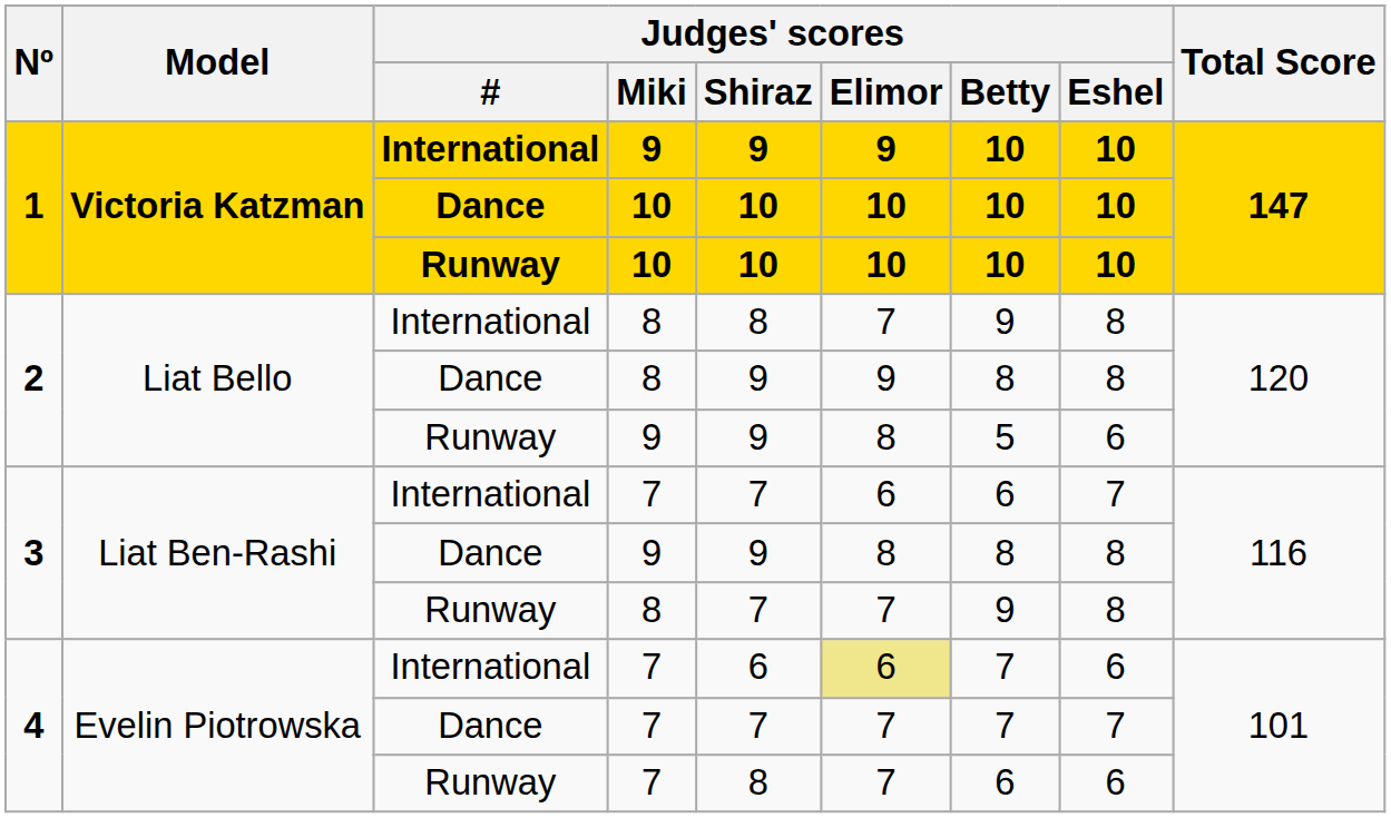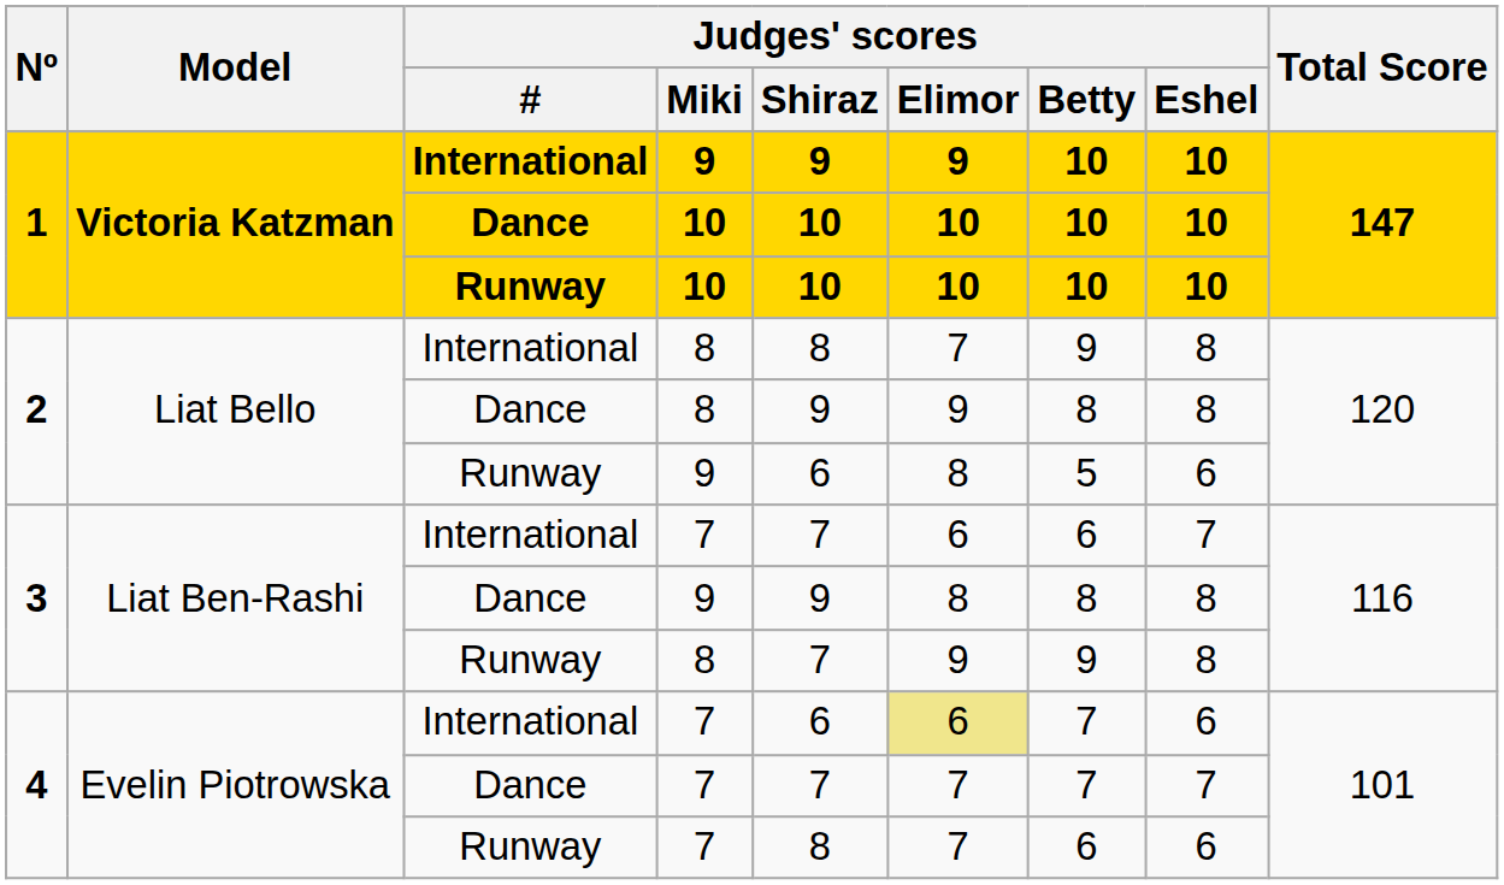 <table class="wikitable" style="text-align:center;">
 <tr>
 <th rowspan="2">Nº</th>
 <th rowspan="2">Model</th>
 <th colspan="6">Judges' scores</th>
 <th rowspan="2">Total Score</th>
 </tr>
 <tr>
 <th>#</th>
 <th>Miki</th>
 <th>Shiraz</th>
 <th>Elimor</th>
 <th>Betty</th>
 <th>Eshel</th>
 </tr>
 <tr>
 <th rowspan="3" style="background:gold">1</th>
 <th rowspan="3" style="background:gold">Victoria Katzman</th>
 <td style="background:gold"><strong>International</strong></td>
 <th style="background:gold">9</th>
 <th style="background:gold">9</th>
 <th style="background:gold">9</th>
 <th style="background:gold">10</th>
 <th style="background:gold">10</th>
 <th rowspan="3" style="background:gold">147</th>
 </tr>
 <tr>
 <td style="background:gold"><strong>Dance</strong></td>
 <th style="background:gold">10</th>
 <th style="background:gold">10</th>
 <th style="background:gold">10</th>
 <th style="background:gold">10</th>
 <th style="background:gold">10</th>
 </tr>
 <tr>
 <td style="background:gold"><strong>Runway</strong></td>
 <th style="background:gold">10</th>
 <th style="background:gold">10</th>
 <th style="background:gold">10</th>
 <th style="background:gold">10</th>
 <th style="background:gold">10</th>
 </tr>
 <tr>
 <td rowspan="3"><strong>2</strong></td>
 <td rowspan="3">Liat Bello</td>
 <td>International</td>
 <td>8</td>
 <td>8</td>
 <td>7</td>
 <td>9</td>
 <td>8</td>
 <td rowspan="3">120</td>
 </tr>
 <tr>
 <td>Dance</td>
 <td>8</td>
 <td>9</td>
 <td>9</td>
 <td>8</td>
 <td>8</td>
 </tr>
 <tr>
 <td>Runway</td>
 <td>9</td>
-<td>9</td>
+<td>6</td>
 <td>8</td>
 <td>5</td>
 <td>6</td>
 </tr>
 <tr>
 <td rowspan="3"><strong>3</strong></td>
 <td rowspan="3">Liat Ben-Rashi</td>
 <td>International</td>
 <td>7</td>
 <td>7</td>
 <td>6</td>
 <td>6</td>
 <td>7</td>
 <td rowspan="3">116</td>
 </tr>
 <tr>
 <td>Dance</td>
 <td>9</td>
 <td>9</td>
 <td>8</td>
 <td>8</td>
 <td>8</td>
 </tr>
 <tr>
 <td>Runway</td>
 <td>8</td>
 <td>7</td>
-<td>7</td>
+<td>9</td>
 <td>9</td>
 <td>8</td>
 </tr>
 <tr>
 <td rowspan="3"><strong>4</strong></td>
 <td rowspan="3">Evelin Piotrowska</td>
 <td>International</td>
 <td>7</td>
 <td>6</td>
 <td style="background: khaki;">6</td>
 <td>7</td>
 <td>6</td>
 <td rowspan="3">101</td>
 </tr>
 <tr>
 <td>Dance</td>
 <td>7</td>
 <td>7</td>
 <td>7</td>
 <td>7</td>
 <td>7</td>
 </tr>
 <tr>
 <td>Runway</td>
 <td>7</td>
 <td>8</td>
 <td>7</td>
 <td>6</td>
 <td>6</td>
 </tr>
 </table>
